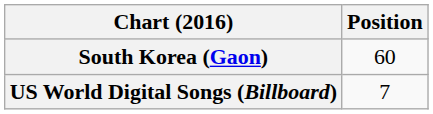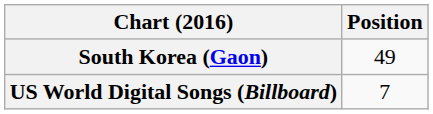 <table class="wikitable plainrowheaders" style="text-align:center;">
 <tr>
 <th>Chart (2016)</th>
 <th>Position</th>
 </tr>
 <tr>
 <th scope=row>South Korea (<a href='#'>Gaon</a>)</th>
-<td>60</td>
+<td>49</td>
 </tr>
 <tr>
 <th scope="row">US World Digital Songs (<em>Billboard</em>)</th>
 <td>7</td>
 </tr>
 </table>
